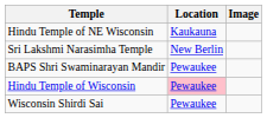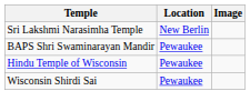 <table class="wikitable sortable" id="tableTempleWikiWI">
 <tr>
 <th>Temple</th>
 <th>Location</th>
 <th>Image</th>
-</tr>
-<tr>
-<td>Hindu Temple of NE Wisconsin</td>
-<td><a href='#'>Kaukauna</a></td>
-<td></td>
 </tr>
 <tr>
 <td>Sri Lakshmi Narasimha Temple</td>
 <td><a href='#'>New Berlin</a></td>
 <td></td>
 </tr>
 <tr>
 <td>BAPS Shri Swaminarayan Mandir</td>
 <td><a href='#'>Pewaukee</a></td>
 <td></td>
 </tr>
 <tr>
 <td><a href='#'>Hindu Temple of Wisconsin</a></td>
-<td style="background: pink;"><a href='#'>Pewaukee</a></td>
+<td><a href='#'>Pewaukee</a></td>
 <td></td>
 </tr>
 <tr>
 <td>Wisconsin Shirdi Sai</td>
 <td><a href='#'>Pewaukee</a></td>
 </tr>
 </table>
